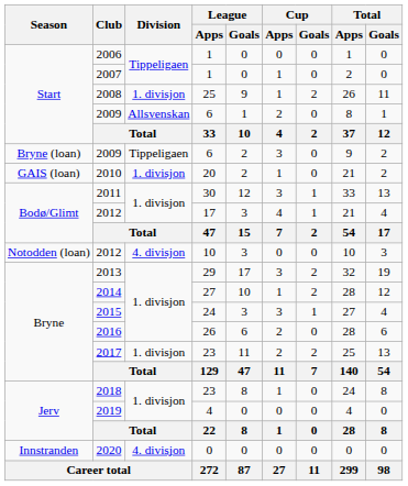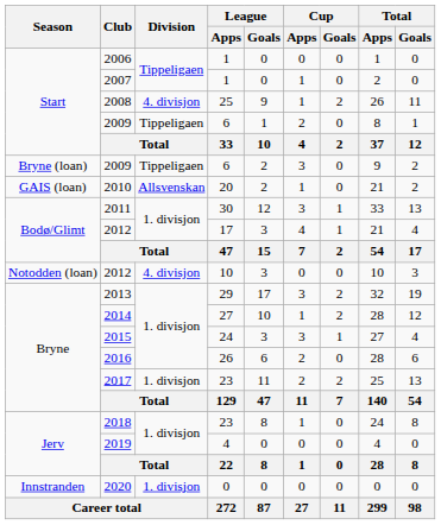 <table class="wikitable" style="text-align:center">
 <tr>
 <th rowspan="2">Season</th>
 <th rowspan="2">Club</th>
 <th rowspan="2">Division</th>
 <th colspan="2">League</th>
 <th colspan="2">Cup</th>
 <th colspan="2">Total</th>
 </tr>
 <tr>
 <th>Apps</th>
 <th>Goals</th>
 <th>Apps</th>
 <th>Goals</th>
 <th>Apps</th>
 <th>Goals</th>
 </tr>
 <tr>
 <td rowspan="5"><a href='#'>Start</a></td>
 <td>2006</td>
 <td rowspan="2"><a href='#'>Tippeligaen</a></td>
 <td>1</td>
 <td>0</td>
 <td>0</td>
 <td>0</td>
 <td>1</td>
 <td>0</td>
 </tr>
 <tr>
 <td>2007</td>
 <td>1</td>
 <td>0</td>
 <td>1</td>
 <td>0</td>
 <td>2</td>
 <td>0</td>
 </tr>
 <tr>
 <td>2008</td>
-<td><a href='#'>1. divisjon</a></td>
+<td><a href='#'>4. divisjon</a></td>
 <td>25</td>
 <td>9</td>
 <td>1</td>
 <td>2</td>
 <td>26</td>
 <td>11</td>
 </tr>
 <tr>
 <td>2009</td>
-<td><a href='#'>Allsvenskan</a></td>
+<td>Tippeligaen</td>
 <td>6</td>
 <td>1</td>
 <td>2</td>
 <td>0</td>
 <td>8</td>
 <td>1</td>
 </tr>
 <tr>
 <th colspan="2">Total</th>
 <th>33</th>
 <th>10</th>
 <th>4</th>
 <th>2</th>
 <th>37</th>
 <th>12</th>
 </tr>
 <tr>
 <td><a href='#'>Bryne</a> (loan)</td>
 <td>2009</td>
 <td>Tippeligaen</td>
 <td>6</td>
 <td>2</td>
 <td>3</td>
 <td>0</td>
 <td>9</td>
 <td>2</td>
 </tr>
 <tr>
 <td><a href='#'>GAIS</a> (loan)</td>
 <td>2010</td>
-<td><a href='#'>1. divisjon</a></td>
+<td><a href='#'>Allsvenskan</a></td>
 <td>20</td>
 <td>2</td>
 <td>1</td>
 <td>0</td>
 <td>21</td>
 <td>2</td>
 </tr>
 <tr>
 <td rowspan="3"><a href='#'>Bodø/Glimt</a></td>
 <td>2011</td>
 <td rowspan="2">1. divisjon</td>
 <td>30</td>
 <td>12</td>
 <td>3</td>
 <td>1</td>
 <td>33</td>
 <td>13</td>
 </tr>
 <tr>
 <td>2012</td>
 <td>17</td>
 <td>3</td>
 <td>4</td>
 <td>1</td>
 <td>21</td>
 <td>4</td>
 </tr>
 <tr>
 <th colspan="2">Total</th>
 <th>47</th>
 <th>15</th>
 <th>7</th>
 <th>2</th>
 <th>54</th>
 <th>17</th>
 </tr>
 <tr>
 <td><a href='#'>Notodden</a> (loan)</td>
 <td>2012</td>
 <td><a href='#'>4. divisjon</a></td>
 <td>10</td>
 <td>3</td>
 <td>0</td>
 <td>0</td>
 <td>10</td>
 <td>3</td>
 </tr>
 <tr>
 <td rowspan="6">Bryne</td>
 <td>2013</td>
 <td rowspan="4">1. divisjon</td>
 <td>29</td>
 <td>17</td>
 <td>3</td>
 <td>2</td>
 <td>32</td>
 <td>19</td>
 </tr>
 <tr>
 <td><a href='#'>2014</a></td>
 <td>27</td>
 <td>10</td>
 <td>1</td>
 <td>2</td>
 <td>28</td>
 <td>12</td>
 </tr>
 <tr>
 <td><a href='#'>2015</a></td>
 <td>24</td>
 <td>3</td>
 <td>3</td>
 <td>1</td>
 <td>27</td>
 <td>4</td>
 </tr>
 <tr>
 <td><a href='#'>2016</a></td>
 <td>26</td>
 <td>6</td>
 <td>2</td>
 <td>0</td>
 <td>28</td>
 <td>6</td>
 </tr>
 <tr>
 <td><a href='#'>2017</a></td>
 <td>1. divisjon</td>
 <td>23</td>
 <td>11</td>
 <td>2</td>
 <td>2</td>
 <td>25</td>
 <td>13</td>
 </tr>
 <tr>
 <th colspan="2">Total</th>
 <th>129</th>
 <th>47</th>
 <th>11</th>
 <th>7</th>
 <th>140</th>
 <th>54</th>
 </tr>
 <tr>
 <td rowspan="3"><a href='#'>Jerv</a></td>
 <td><a href='#'>2018</a></td>
 <td rowspan="2">1. divisjon</td>
 <td>23</td>
 <td>8</td>
 <td>1</td>
 <td>0</td>
 <td>24</td>
 <td>8</td>
 </tr>
 <tr>
 <td><a href='#'>2019</a></td>
 <td>4</td>
 <td>0</td>
 <td>0</td>
 <td>0</td>
 <td>4</td>
 <td>0</td>
 </tr>
 <tr>
 <th colspan="2">Total</th>
 <th>22</th>
 <th>8</th>
 <th>1</th>
 <th>0</th>
 <th>28</th>
 <th>8</th>
 </tr>
 <tr>
 <td><a href='#'>Innstranden</a></td>
 <td><a href='#'>2020</a></td>
-<td><a href='#'>4. divisjon</a></td>
+<td><a href='#'>1. divisjon</a></td>
 <td>0</td>
 <td>0</td>
 <td>0</td>
 <td>0</td>
 <td>0</td>
 <td>0</td>
 </tr>
 <tr>
 <th colspan="3">Career total</th>
 <th>272</th>
 <th>87</th>
 <th>27</th>
 <th>11</th>
 <th>299</th>
 <th>98</th>
 </tr>
 </table>
